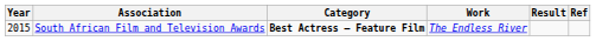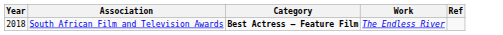 <table class="wikitable sortable">
 <tr>
 <th>Year</th>
 <th>Association</th>
 <th>Category</th>
 <th>Work</th>
-<th>Result</th>
 <th>Ref</th>
 </tr>
 <tr>
-<td>2015</td>
+<td>2018</td>
 <td><a href='#'>South African Film and Television Awards</a></td>
 <td><strong>Best Actress – Feature Film</strong></td>
 <td><em><a href='#'>The Endless River</a></em></td>
 <td></td>
-<td></td>
 </tr>
 </table>
